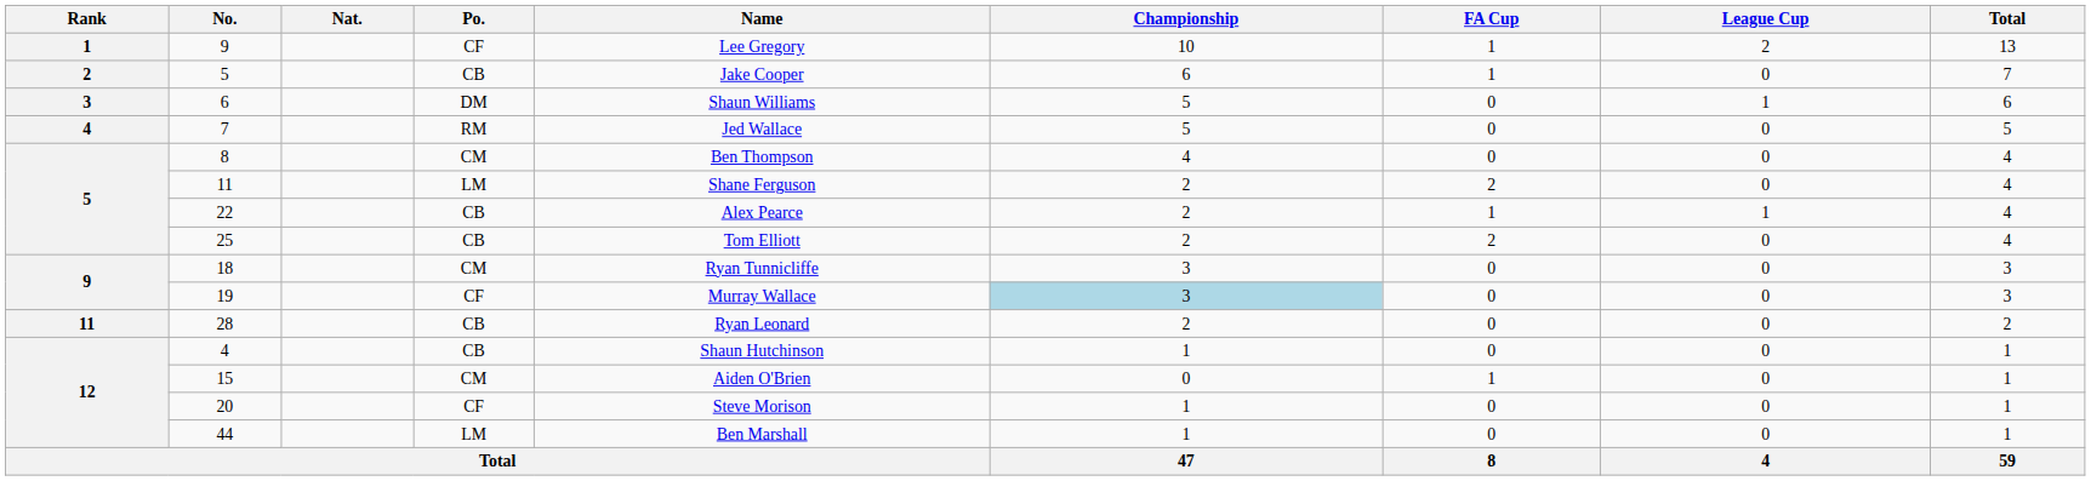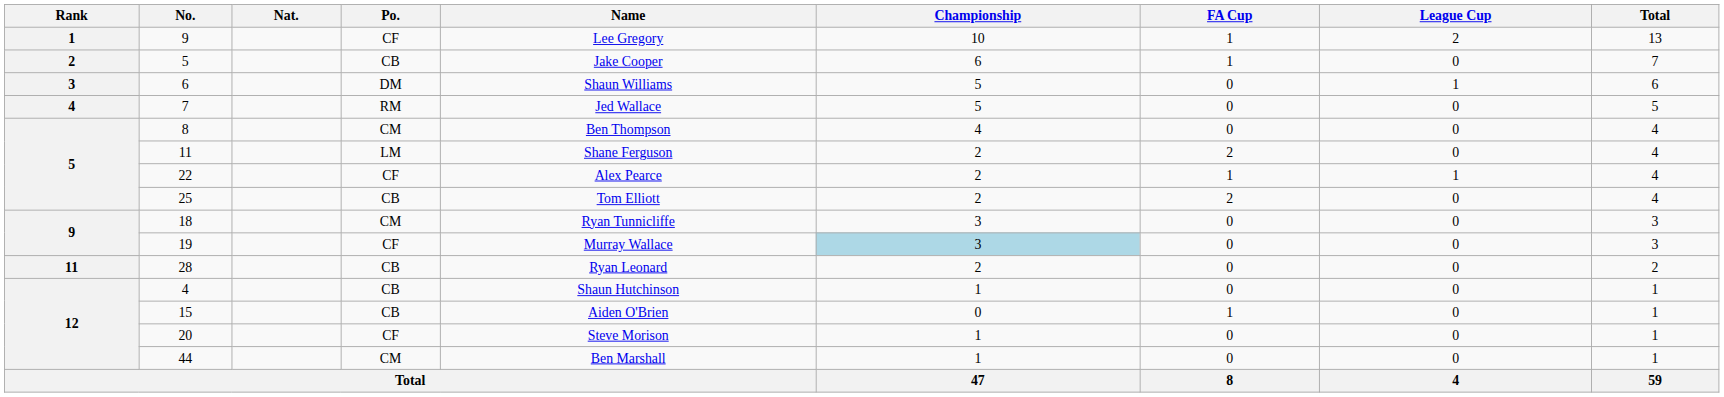 <table class="wikitable" style="text-align:center; font-size:95%; width:95%;">
 <tr>
 <th>Rank</th>
 <th>No.</th>
 <th>Nat.</th>
 <th>Po.</th>
 <th>Name</th>
 <th><a href='#'>Championship</a></th>
 <th><a href='#'>FA Cup</a></th>
 <th><a href='#'>League Cup</a></th>
 <th>Total</th>
 </tr>
 <tr>
 <th rowspan=1>1</th>
 <td>9</td>
 <td></td>
 <td>CF</td>
 <td><a href='#'>Lee Gregory</a></td>
 <td>10</td>
 <td>1</td>
 <td>2</td>
 <td>13</td>
 </tr>
 <tr>
 <th rowspan=1>2</th>
 <td>5</td>
 <td></td>
 <td>CB</td>
 <td><a href='#'>Jake Cooper</a></td>
 <td>6</td>
 <td>1</td>
 <td>0</td>
 <td>7</td>
 </tr>
 <tr>
 <th rowspan=1>3</th>
 <td>6</td>
 <td></td>
 <td>DM</td>
 <td><a href='#'>Shaun Williams</a></td>
 <td>5</td>
 <td>0</td>
 <td>1</td>
 <td>6</td>
 </tr>
 <tr>
 <th rowspan=1>4</th>
 <td>7</td>
 <td></td>
 <td>RM</td>
 <td><a href='#'>Jed Wallace</a></td>
 <td>5</td>
 <td>0</td>
 <td>0</td>
 <td>5</td>
 </tr>
 <tr>
 <th rowspan=4>5</th>
 <td>8</td>
 <td></td>
 <td>CM</td>
 <td><a href='#'>Ben Thompson</a></td>
 <td>4</td>
 <td>0</td>
 <td>0</td>
 <td>4</td>
 </tr>
 <tr>
 <td>11</td>
 <td></td>
 <td>LM</td>
 <td><a href='#'>Shane Ferguson</a></td>
 <td>2</td>
 <td>2</td>
 <td>0</td>
 <td>4</td>
 </tr>
 <tr>
 <td>22</td>
 <td></td>
-<td>CB</td>
+<td>CF</td>
 <td><a href='#'>Alex Pearce</a></td>
 <td>2</td>
 <td>1</td>
 <td>1</td>
 <td>4</td>
 </tr>
 <tr>
 <td>25</td>
 <td></td>
 <td>CB</td>
 <td><a href='#'>Tom Elliott</a></td>
 <td>2</td>
 <td>2</td>
 <td>0</td>
 <td>4</td>
 </tr>
 <tr>
 <th rowspan=2>9</th>
 <td>18</td>
 <td></td>
 <td>CM</td>
 <td><a href='#'>Ryan Tunnicliffe</a></td>
 <td>3</td>
 <td>0</td>
 <td>0</td>
 <td>3</td>
 </tr>
 <tr>
 <td>19</td>
 <td></td>
 <td>CF</td>
 <td><a href='#'>Murray Wallace</a></td>
 <td style="background: lightblue;">3</td>
 <td>0</td>
 <td>0</td>
 <td>3</td>
 </tr>
 <tr>
 <th rowspan=1>11</th>
 <td>28</td>
 <td></td>
 <td>CB</td>
 <td><a href='#'>Ryan Leonard</a></td>
 <td>2</td>
 <td>0</td>
 <td>0</td>
 <td>2</td>
 </tr>
 <tr>
 <th rowspan=4>12</th>
 <td>4</td>
 <td></td>
 <td>CB</td>
 <td><a href='#'>Shaun Hutchinson</a></td>
 <td>1</td>
 <td>0</td>
 <td>0</td>
 <td>1</td>
 </tr>
 <tr>
 <td>15</td>
 <td></td>
-<td>CM</td>
+<td>CB</td>
 <td><a href='#'>Aiden O'Brien</a></td>
 <td>0</td>
 <td>1</td>
 <td>0</td>
 <td>1</td>
 </tr>
 <tr>
 <td>20</td>
 <td></td>
 <td>CF</td>
 <td><a href='#'>Steve Morison</a></td>
 <td>1</td>
 <td>0</td>
 <td>0</td>
 <td>1</td>
 </tr>
 <tr>
 <td>44</td>
 <td></td>
-<td>LM</td>
+<td>CM</td>
 <td><a href='#'>Ben Marshall</a></td>
 <td>1</td>
 <td>0</td>
 <td>0</td>
 <td>1</td>
 </tr>
 <tr>
 <th colspan=5>Total</th>
 <th>47</th>
 <th>8</th>
 <th>4</th>
 <th>59</th>
 </tr>
 </table>
